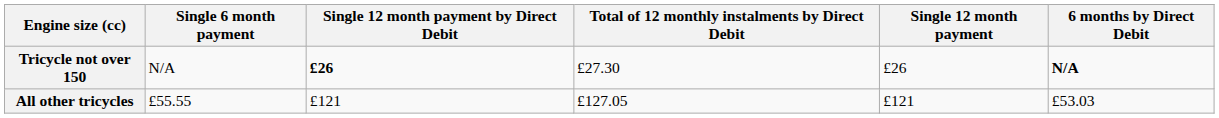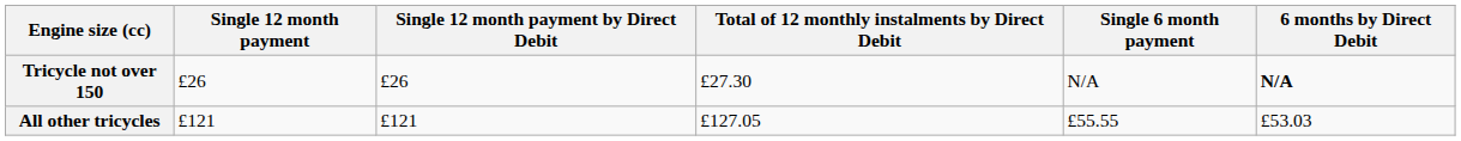 <table class="wikitable">
 <tr>
 <th>Engine size (cc)</th>
-<th>Single 6 month payment</th>
+<th>Single 12 month payment</th>
 <th>Single 12 month payment by Direct Debit</th>
 <th>Total of 12 monthly instalments by Direct Debit</th>
-<th>Single 12 month payment</th>
+<th>Single 6 month payment</th>
 <th>6 months by Direct Debit</th>
 </tr>
 <tr>
 <th>Tricycle not over 150</th>
+<td>£26</td>
+<td>£26</td>
+<td>£27.30</td>
 <td>N/A</td>
-<td><strong>£26</strong></td>
-<td>£27.30</td>
-<td>£26</td>
 <td><strong>N/A</strong></td>
 </tr>
 <tr>
 <th>All other tricycles</th>
-<td>£55.55</td>
+<td>£121</td>
 <td>£121</td>
 <td>£127.05</td>
-<td>£121</td>
+<td>£55.55</td>
 <td>£53.03</td>
 </tr>
 </table>
